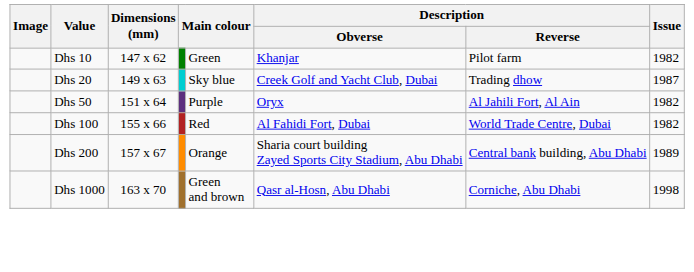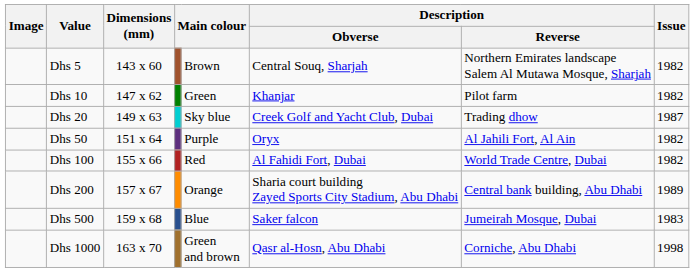 <table class="wikitable" style="margin:auto; font-size:90%; border-width:1px;">
 <tr>
 <th rowspan=2>Image</th>
 <th rowspan=2>Value</th>
 <th rowspan=2>Dimensions<br>(mm)</th>
 <th rowspan=2 colspan=2>Main colour</th>
 <th colspan=2>Description</th>
 <th rowspan=2>Issue</th>
 </tr>
 <tr>
 <th>Obverse</th>
 <th>Reverse</th>
+</tr>
+<tr>
+<td align="center"></td>
+<td>Dhs 5</td>
+<td align="center">143 x 60</td>
+<td style="background:#A0522D"></td>
+<td>Brown</td>
+<td>Central Souq, <a href='#'>Sharjah</a></td>
+<td>Northern Emirates landscape<br>Salem Al Mutawa Mosque, <a href='#'>Sharjah</a></td>
+<td>1982</td>
 </tr>
 <tr>
 <td align="center"></td>
 <td>Dhs 10</td>
 <td align="center">147 x 62</td>
 <td style="background:#008000"></td>
 <td>Green</td>
 <td><a href='#'>Khanjar</a></td>
 <td>Pilot farm</td>
 <td>1982</td>
 </tr>
 <tr>
 <td align="center"></td>
 <td>Dhs 20</td>
 <td align="center">149 x 63</td>
 <td style="background:#00CED1"></td>
 <td>Sky blue</td>
 <td><a href='#'>Creek Golf and Yacht Club</a>, <a href='#'>Dubai</a></td>
 <td>Trading <a href='#'>dhow</a></td>
 <td>1987</td>
 </tr>
 <tr>
 <td align="center"></td>
 <td>Dhs 50</td>
 <td align="center">151 x 64</td>
 <td style="background:#5d2f7e"></td>
 <td>Purple</td>
 <td><a href='#'>Oryx</a></td>
 <td><a href='#'>Al Jahili Fort</a>, <a href='#'>Al Ain</a></td>
 <td>1982</td>
 </tr>
 <tr>
 <td align="center"></td>
 <td>Dhs 100</td>
 <td align="center">155 x 66</td>
 <td style="background:#B22222"></td>
 <td>Red</td>
 <td><a href='#'>Al Fahidi Fort</a>, <a href='#'>Dubai</a></td>
 <td><a href='#'>World Trade Centre</a>, <a href='#'>Dubai</a></td>
 <td>1982</td>
 </tr>
 <tr>
 <td align="center"></td>
 <td>Dhs 200</td>
 <td align="center">157 x 67</td>
 <td style="background:#FF8C00"></td>
 <td>Orange</td>
 <td>Sharia court building<br><a href='#'>Zayed Sports City Stadium</a>, <a href='#'>Abu Dhabi</a></td>
 <td><a href='#'>Central bank</a> building, <a href='#'>Abu Dhabi</a></td>
 <td>1989</td>
 </tr>
 <tr>
 <td align="center"></td>
+<td>Dhs 500</td>
+<td align="center">159 x 68</td>
+<td style="background:#284f8e"></td>
+<td>Blue</td>
+<td><a href='#'>Saker falcon</a></td>
+<td><a href='#'>Jumeirah Mosque</a>, <a href='#'>Dubai</a></td>
+<td>1983</td>
+</tr>
+<tr>
+<td align="center"></td>
 <td>Dhs 1000</td>
 <td align="center">163 x 70</td>
 <td style="background:#a0702d"></td>
 <td>Green<br>and brown</td>
 <td><a href='#'>Qasr al-Hosn</a>, <a href='#'>Abu Dhabi</a></td>
 <td><a href='#'>Corniche</a>, <a href='#'>Abu Dhabi</a></td>
 <td>1998</td>
 </tr>
 </table>
